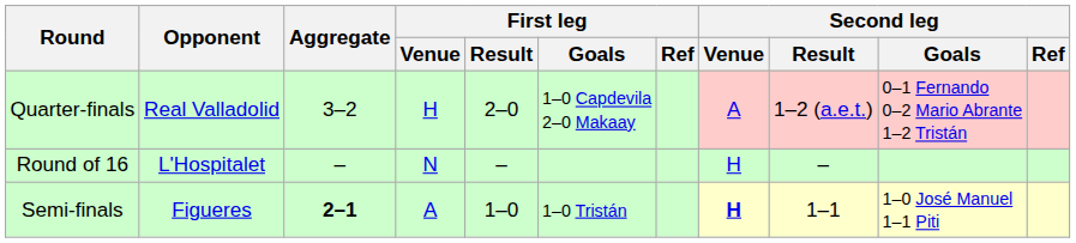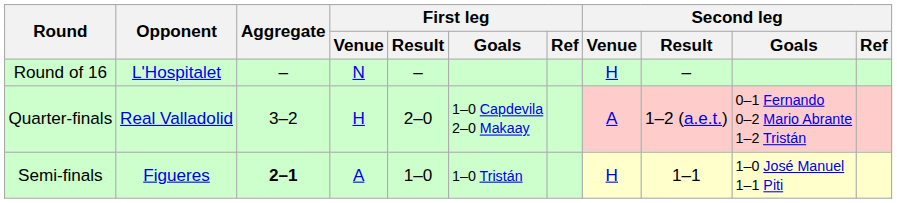 <table class="wikitable" style="font-size:100%; text-align:center">
 <tr>
 <th rowspan="2">Round</th>
 <th rowspan="2">Opponent</th>
 <th rowspan="2">Aggregate</th>
 <th colspan="4">First leg</th>
 <th colspan="4">Second leg</th>
 </tr>
 <tr>
 <th>Venue</th>
 <th>Result</th>
 <th>Goals</th>
 <th>Ref</th>
 <th>Venue</th>
 <th>Result</th>
 <th>Goals</th>
 <th>Ref</th>
 </tr>
 <tr bgcolor= CCFFCC>
+<td>Round of 16</td>
+<td><a href='#'>L'Hospitalet</a></td>
+<td>–</td>
+<td><a href='#'>N</a></td>
+<td>–</td>
+<td></td>
+<td></td>
+<td><a href='#'>H</a></td>
+<td>–</td>
+<td></td>
+<td></td>
+</tr>
+<tr bgcolor= CCFFCC>
 <td>Quarter-finals</td>
 <td><a href='#'>Real Valladolid</a></td>
 <td>3–2</td>
 <td><a href='#'>H</a></td>
 <td>2–0</td>
 <td align="left"><small>1–0  <a href='#'>Capdevila</a><br>2–0  <a href='#'>Makaay</a></small></td>
 <td></td>
 <td bgcolor="#FFCCCC"><a href='#'>A</a></td>
 <td bgcolor="#FFCCCC">1–2 (<a href='#'>a.e.t.</a>)</td>
 <td bgcolor="#FFCCCC" align="left"><small>0–1  <a href='#'>Fernando</a><br>0–2  <a href='#'>Mario Abrante</a><br>1–2  <a href='#'>Tristán</a></small></td>
 <td bgcolor="#FFCCCC"></td>
 </tr>
 <tr bgcolor= CCFFCC>
-<td>Round of 16</td>
-<td><a href='#'>L'Hospitalet</a></td>
-<td>–</td>
-<td><a href='#'>N</a></td>
-<td>–</td>
-<td></td>
-<td></td>
-<td><a href='#'>H</a></td>
-<td>–</td>
-<td></td>
-<td></td>
-</tr>
-<tr bgcolor= CCFFCC>
 <td>Semi-finals</td>
 <td><a href='#'>Figueres</a></td>
 <td><strong>2–1</strong></td>
 <td><a href='#'>A</a></td>
 <td>1–0</td>
 <td align="left"><small>1–0  <a href='#'>Tristán</a></small></td>
 <td></td>
-<td bgcolor="#FFFFCC"><strong><a href='#'>H</a></strong></td>
+<td bgcolor="#FFFFCC"><a href='#'>H</a></td>
 <td bgcolor="#FFFFCC">1–1</td>
 <td bgcolor="#FFFFCC" align="left"><small>1–0  <a href='#'>José Manuel</a><br>1–1  <a href='#'>Piti</a></small></td>
 <td bgcolor="#FFFFCC"></td>
 </tr>
 </table>
